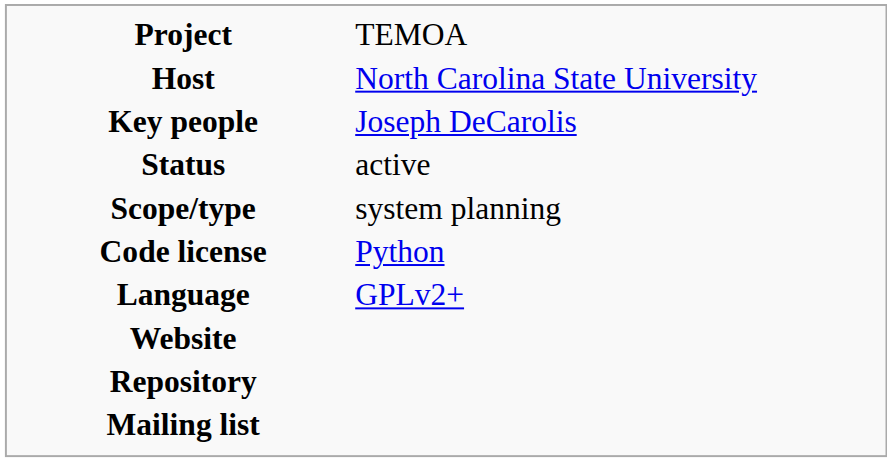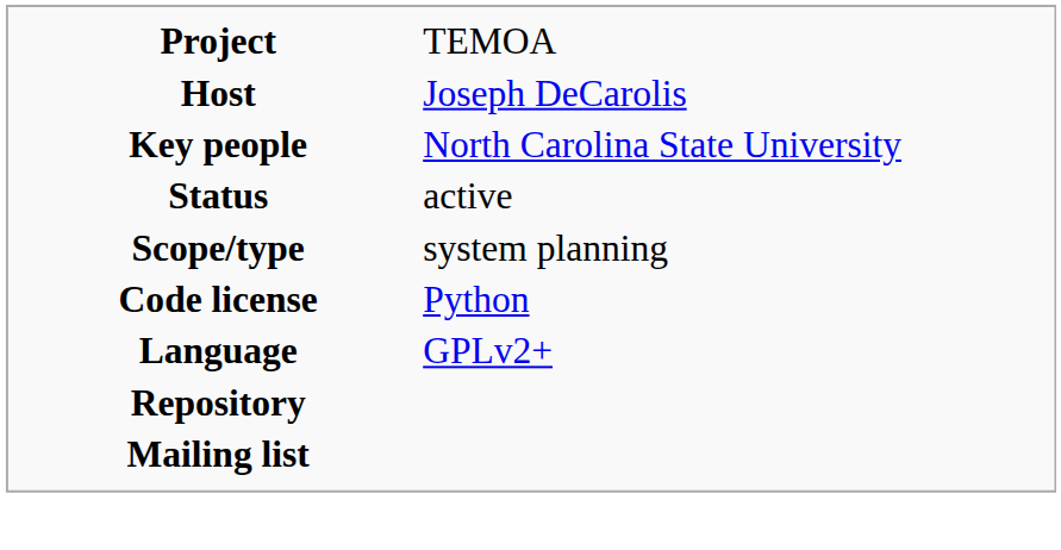 <table class="infobox" style="width: 28em">
 <tr>
 <th style="width: 35%">Project</th>
 <td style="width: 55%">TEMOA</td>
 </tr>
 <tr>
 <th>Host</th>
-<td><a href='#'>North Carolina State University</a></td>
+<td><a href='#'>Joseph DeCarolis</a></td>
 </tr>
 <tr>
 <th>Key people</th>
-<td><a href='#'>Joseph DeCarolis</a></td>
+<td><a href='#'>North Carolina State University</a></td>
 </tr>
 <tr>
 <th>Status</th>
 <td>active</td>
 </tr>
 <tr>
 <th>Scope/type</th>
 <td>system planning</td>
 </tr>
 <tr>
 <th>Code license</th>
 <td><a href='#'>Python</a></td>
 </tr>
 <tr>
 <th>Language</th>
 <td><a href='#'>GPLv2+</a></td>
 </tr>
 <tr>
-<th>Website</th>
-<td></td>
-</tr>
-<tr>
 <th>Repository</th>
 <td></td>
 </tr>
 <tr>
 <th>Mailing list</th>
 <td></td>
 </tr>
 </table>
